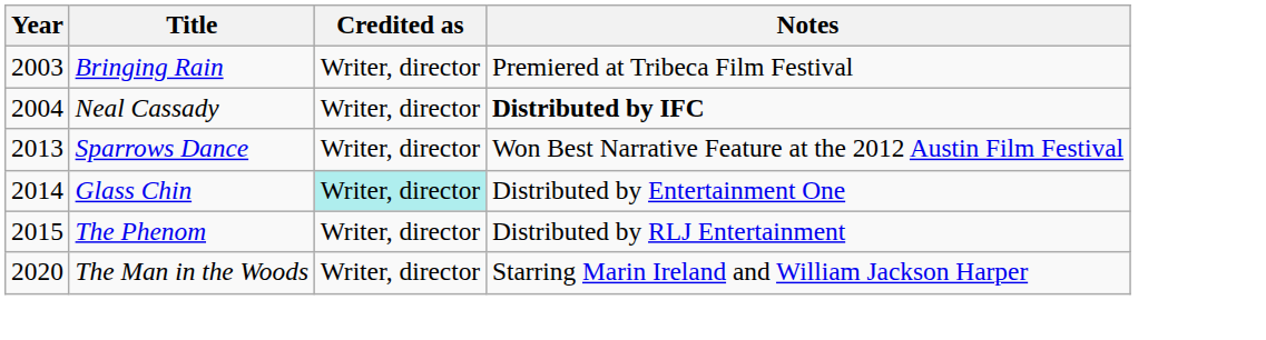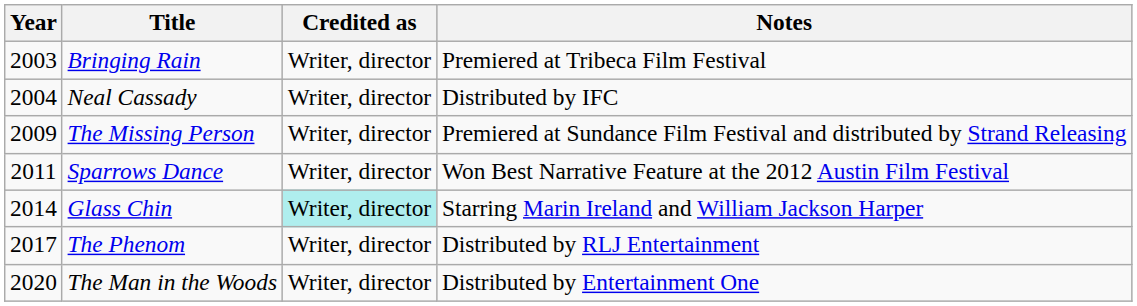 <table class="wikitable sortable">
 <tr>
 <th>Year</th>
 <th>Title</th>
 <th>Credited as</th>
 <th>Notes</th>
 </tr>
 <tr>
 <td style="text-align:center;">2003</td>
 <td style="text-align:left;"><em><a href='#'>Bringing Rain</a></em></td>
 <td style="text-align:left;">Writer, director</td>
 <td style="text-align:left;">Premiered at Tribeca Film Festival</td>
 </tr>
 <tr>
 <td style="text-align:center;">2004</td>
 <td style="text-align:left;"><em>Neal Cassady</em></td>
 <td style="text-align:left;">Writer, director</td>
-<td style="text-align:left;"><strong>Distributed by IFC</strong></td>
+<td style="text-align:left;">Distributed by IFC</td>
 </tr>
 <tr>
-<td style="text-align:center;">2013</td>
+<td style="text-align:center;">2009</td>
+<td style="text-align:left;"><em><a href='#'>The Missing Person</a></em></td>
+<td style="text-align:left;">Writer, director</td>
+<td style="text-align:left;">Premiered at Sundance Film Festival and distributed by <a href='#'>Strand Releasing</a></td>
+</tr>
+<tr>
+<td style="text-align:center;">2011</td>
 <td style="text-align:left;"><em><a href='#'>Sparrows Dance</a></em></td>
 <td style="text-align:left;">Writer, director</td>
 <td style="text-align:left;">Won Best Narrative Feature at the 2012 <a href='#'>Austin Film Festival</a></td>
 </tr>
 <tr>
 <td style="text-align:center;">2014</td>
 <td style="text-align:left;"><em><a href='#'>Glass Chin</a></em></td>
 <td style="background: paleturquoise; text-align:left;">Writer, director</td>
-<td style="text-align:left;">Distributed by <a href='#'>Entertainment One</a></td>
+<td style="text-align:left;">Starring <a href='#'>Marin Ireland</a> and <a href='#'>William Jackson Harper</a></td>
 </tr>
 <tr>
-<td style="text-align:center;">2015</td>
+<td style="text-align:center;">2017</td>
 <td style="text-align:left;"><em><a href='#'>The Phenom</a></em></td>
 <td style="text-align:left;">Writer, director</td>
 <td style="text-align:left;">Distributed by <a href='#'>RLJ Entertainment</a></td>
 </tr>
 <tr>
 <td style="text-align:center;">2020</td>
 <td style="text-align:left;"><em>The Man in the Woods</em></td>
 <td style="text-align:left;">Writer, director</td>
-<td style="text-align:left;">Starring <a href='#'>Marin Ireland</a> and <a href='#'>William Jackson Harper</a></td>
+<td style="text-align:left;">Distributed by <a href='#'>Entertainment One</a></td>
 </tr>
 </table>
